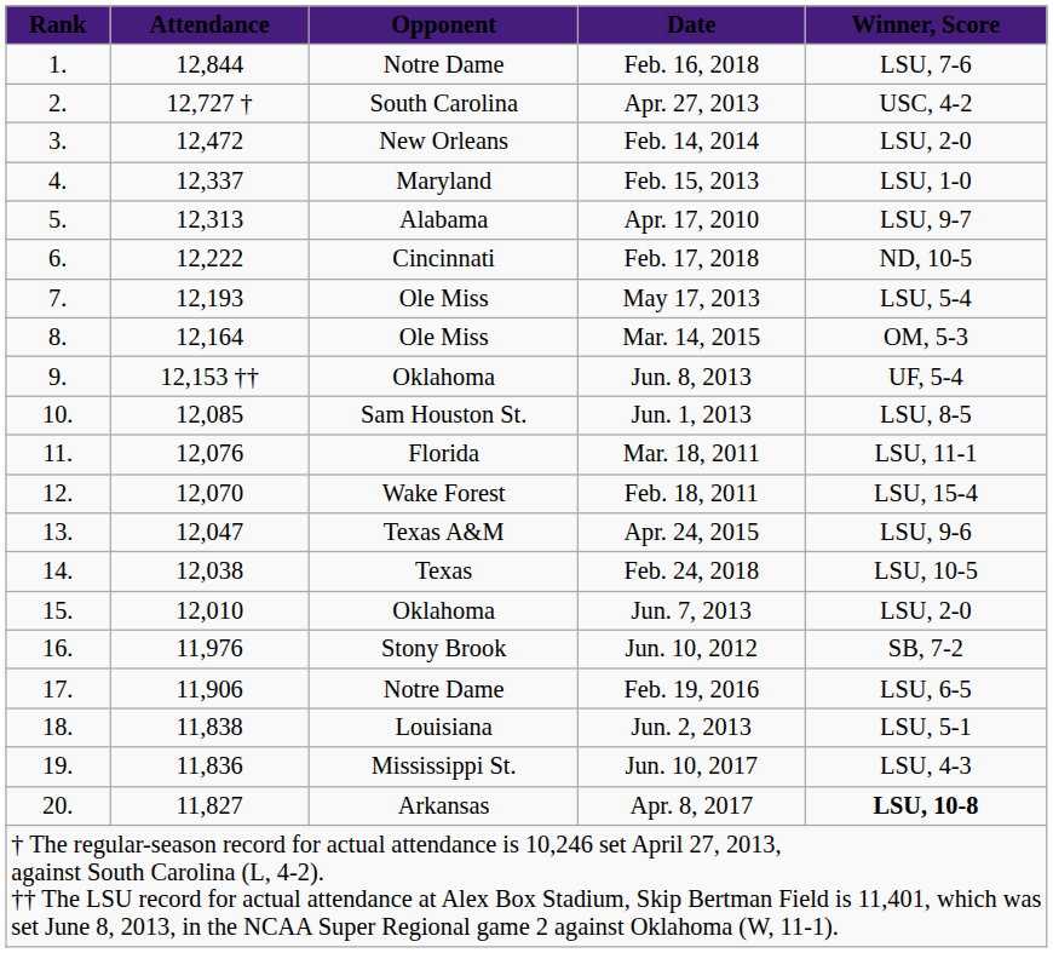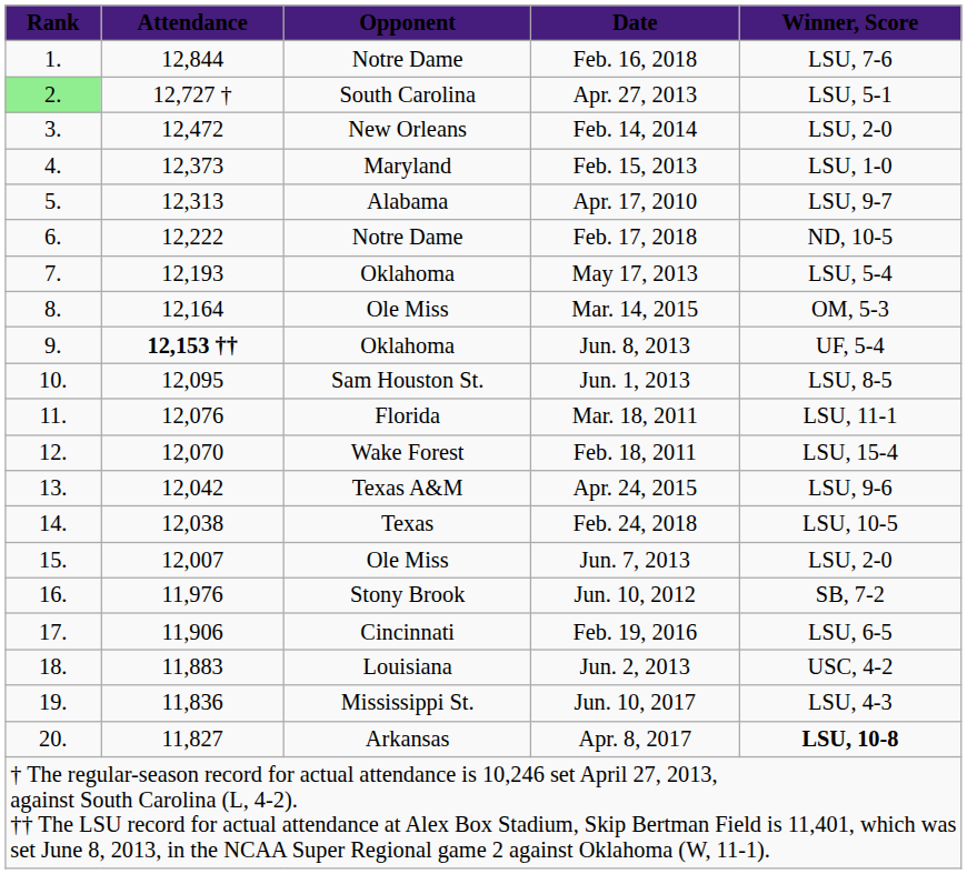 <table class="wikitable sortable" style="margin: 1em auto 1em auto">
 <tr>
 <th style="background:#461d7c;" align="center" "width=50px"><span>Rank</span></th>
 <th style="background:#461d7c;" align="center" "width=100px"><span>Attendance</span></th>
 <th style="background:#461d7c;" align="center" "width=100px"><span>Opponent</span></th>
 <th style="background:#461d7c;" data-sort-type="date" align="center" "width=200px"><span>Date</span></th>
 <th style="background:#461d7c;" align="center" "width=100px"><span>Winner, Score</span></th>
 </tr>
 <tr style="text-align:center;">
 <td>1.</td>
 <td>12,844</td>
 <td>Notre Dame</td>
 <td>Feb. 16, 2018</td>
 <td>LSU, 7-6</td>
 </tr>
 <tr style="text-align:center;">
-<td>2.</td>
+<td style="background: lightgreen;">2.</td>
 <td>12,727 †</td>
 <td>South Carolina</td>
 <td>Apr. 27, 2013</td>
-<td>USC, 4-2</td>
+<td>LSU, 5-1</td>
 </tr>
 <tr style="text-align:center;">
 <td>3.</td>
 <td>12,472</td>
 <td>New Orleans</td>
 <td>Feb. 14, 2014</td>
 <td>LSU, 2-0</td>
 </tr>
 <tr style="text-align:center;">
 <td>4.</td>
-<td>12,337</td>
+<td>12,373</td>
 <td>Maryland</td>
 <td>Feb. 15, 2013</td>
 <td>LSU, 1-0</td>
 </tr>
 <tr style="text-align:center;">
 <td>5.</td>
 <td>12,313</td>
 <td>Alabama</td>
 <td>Apr. 17, 2010</td>
 <td>LSU, 9-7</td>
 </tr>
 <tr style="text-align:center;">
 <td>6.</td>
 <td>12,222</td>
-<td>Cincinnati</td>
+<td>Notre Dame</td>
 <td>Feb. 17, 2018</td>
 <td>ND, 10-5</td>
 </tr>
 <tr style="text-align:center;">
 <td>7.</td>
 <td>12,193</td>
-<td>Ole Miss</td>
+<td>Oklahoma</td>
 <td>May 17, 2013</td>
 <td>LSU, 5-4</td>
 </tr>
 <tr style="text-align:center;">
 <td>8.</td>
 <td>12,164</td>
 <td>Ole Miss</td>
 <td>Mar. 14, 2015</td>
 <td>OM, 5-3</td>
 </tr>
 <tr style="text-align:center;">
 <td>9.</td>
-<td>12,153 ††</td>
+<td><strong>12,153 ††</strong></td>
 <td>Oklahoma</td>
 <td>Jun. 8, 2013</td>
 <td>UF, 5-4</td>
 </tr>
 <tr style="text-align:center;">
 <td>10.</td>
-<td>12,085</td>
+<td>12,095</td>
 <td>Sam Houston St.</td>
 <td>Jun. 1, 2013</td>
 <td>LSU, 8-5</td>
 </tr>
 <tr style="text-align:center;">
 <td>11.</td>
 <td>12,076</td>
 <td>Florida</td>
 <td>Mar. 18, 2011</td>
 <td>LSU, 11-1</td>
 </tr>
 <tr style="text-align:center;">
 <td>12.</td>
 <td>12,070</td>
 <td>Wake Forest</td>
 <td>Feb. 18, 2011</td>
 <td>LSU, 15-4</td>
 </tr>
 <tr style="text-align:center;">
 <td>13.</td>
-<td>12,047</td>
+<td>12,042</td>
 <td>Texas A&M</td>
 <td>Apr. 24, 2015</td>
 <td>LSU, 9-6</td>
 </tr>
 <tr style="text-align:center;">
 <td>14.</td>
 <td>12,038</td>
 <td>Texas</td>
 <td>Feb. 24, 2018</td>
 <td>LSU, 10-5</td>
 </tr>
 <tr style="text-align:center;">
 <td>15.</td>
-<td>12,010</td>
-<td>Oklahoma</td>
+<td>12,007</td>
+<td>Ole Miss</td>
 <td>Jun. 7, 2013</td>
 <td>LSU, 2-0</td>
 </tr>
 <tr style="text-align:center;">
 <td>16.</td>
 <td>11,976</td>
 <td>Stony Brook</td>
 <td>Jun. 10, 2012</td>
 <td>SB, 7-2</td>
 </tr>
 <tr style="text-align:center;">
 <td>17.</td>
 <td>11,906</td>
-<td>Notre Dame</td>
+<td>Cincinnati</td>
 <td>Feb. 19, 2016</td>
 <td>LSU, 6-5</td>
 </tr>
 <tr style="text-align:center;">
 <td>18.</td>
-<td>11,838</td>
+<td>11,883</td>
 <td>Louisiana</td>
 <td>Jun. 2, 2013</td>
-<td>LSU, 5-1</td>
+<td>USC, 4-2</td>
 </tr>
 <tr style="text-align:center;">
 <td>19.</td>
 <td>11,836</td>
 <td>Mississippi St.</td>
 <td>Jun. 10, 2017</td>
 <td>LSU, 4-3</td>
 </tr>
 <tr style="text-align:center;">
 <td>20.</td>
 <td>11,827</td>
 <td>Arkansas</td>
 <td>Apr. 8, 2017</td>
 <td><strong>LSU, 10-8</strong></td>
 </tr>
 <tr class="sortbottom">
 <td colspan="5">† The regular-season record for actual attendance is 10,246 set April 27, 2013, <br>against South Carolina (L, 4-2).<br>†† The LSU record for actual attendance at Alex Box Stadium, Skip Bertman Field is 11,401, which was <br>set June 8, 2013, in the NCAA Super Regional game 2 against Oklahoma (W, 11-1).</td>
 </tr>
 </table>
